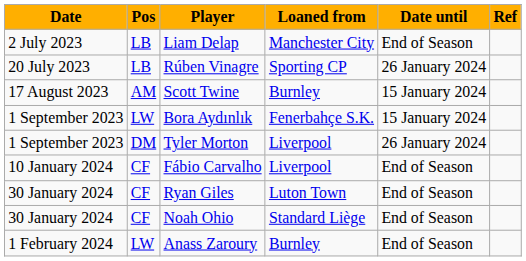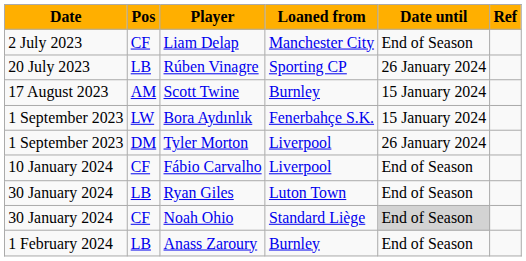 <table class="wikitable plainrowheaders sortable">
 <tr>
 <th style="background:#ffaf00; color:#000000;">Date</th>
 <th style="background:#ffaf00; color:#000000;">Pos</th>
 <th style="background:#ffaf00; color:#000000;">Player</th>
 <th style="background:#ffaf00; color:#000000;">Loaned from</th>
 <th style="background:#ffaf00; color:#000000;">Date until</th>
 <th style="background:#ffaf00; color:#000000;">Ref</th>
 </tr>
 <tr>
 <td>2 July 2023</td>
-<td><a href='#'>LB</a></td>
+<td><a href='#'>CF</a></td>
 <td> <a href='#'>Liam Delap</a></td>
 <td> <a href='#'>Manchester City</a></td>
 <td>End of Season</td>
 <td></td>
 </tr>
 <tr>
 <td>20 July 2023</td>
 <td><a href='#'>LB</a></td>
 <td> <a href='#'>Rúben Vinagre</a></td>
 <td> <a href='#'>Sporting CP</a></td>
 <td>26 January 2024</td>
 <td></td>
 </tr>
 <tr>
 <td>17 August 2023</td>
 <td><a href='#'>AM</a></td>
 <td> <a href='#'>Scott Twine</a></td>
 <td> <a href='#'>Burnley</a></td>
 <td>15 January 2024</td>
 <td></td>
 </tr>
 <tr>
 <td>1 September 2023</td>
 <td><a href='#'>LW</a></td>
 <td> <a href='#'>Bora Aydınlık</a></td>
 <td> <a href='#'>Fenerbahçe S.K.</a></td>
 <td>15 January 2024</td>
 <td></td>
 </tr>
 <tr>
 <td>1 September 2023</td>
 <td><a href='#'>DM</a></td>
 <td> <a href='#'>Tyler Morton</a></td>
 <td> <a href='#'>Liverpool</a></td>
 <td>26 January 2024</td>
 <td></td>
 </tr>
 <tr>
 <td>10 January 2024</td>
 <td><a href='#'>CF</a></td>
 <td> <a href='#'>Fábio Carvalho</a></td>
 <td> <a href='#'>Liverpool</a></td>
 <td>End of Season</td>
 <td></td>
 </tr>
 <tr>
 <td>30 January 2024</td>
-<td><a href='#'>CF</a></td>
+<td><a href='#'>LB</a></td>
 <td> <a href='#'>Ryan Giles</a></td>
 <td> <a href='#'>Luton Town</a></td>
 <td>End of Season</td>
 <td></td>
 </tr>
 <tr>
 <td>30 January 2024</td>
 <td><a href='#'>CF</a></td>
 <td> <a href='#'>Noah Ohio</a></td>
 <td> <a href='#'>Standard Liège</a></td>
-<td>End of Season</td>
+<td style="background: lightgrey;">End of Season</td>
 <td></td>
 </tr>
 <tr>
 <td>1 February 2024</td>
-<td><a href='#'>LW</a></td>
+<td><a href='#'>LB</a></td>
 <td> <a href='#'>Anass Zaroury</a></td>
 <td> <a href='#'>Burnley</a></td>
 <td>End of Season</td>
 <td></td>
 </tr>
 </table>
